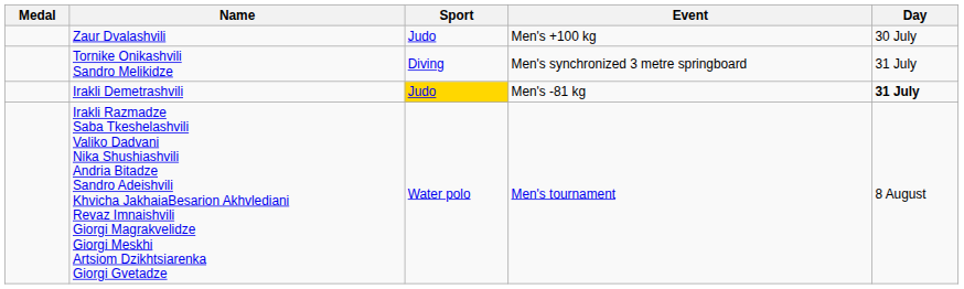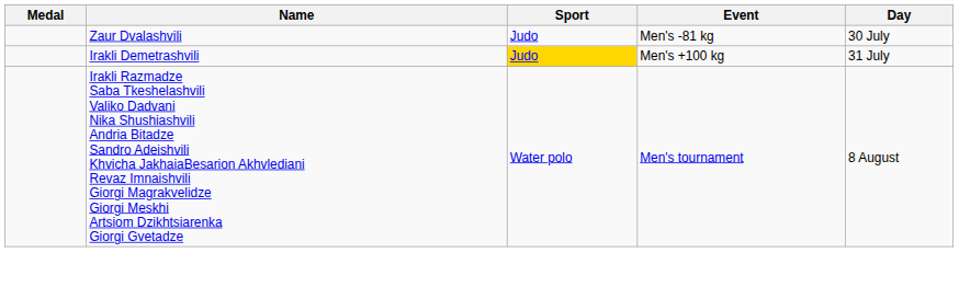 <table class="wikitable sortable" style="font-size: 95%; width:70%">
 <tr>
 <th>Medal</th>
 <th>Name</th>
 <th>Sport</th>
 <th>Event</th>
 <th>Day</th>
 </tr>
 <tr>
 <td></td>
 <td><a href='#'>Zaur Dvalashvili</a></td>
 <td><a href='#'>Judo</a></td>
-<td>Men's +100 kg</td>
+<td>Men's -81 kg</td>
 <td>30 July</td>
-</tr>
-<tr>
-<td></td>
-<td><a href='#'>Tornike Onikashvili</a><br><a href='#'>Sandro Melikidze</a></td>
-<td><a href='#'>Diving</a></td>
-<td>Men's synchronized 3 metre springboard</td>
-<td>31 July</td>
 </tr>
 <tr>
 <td></td>
 <td><a href='#'>Irakli Demetrashvili</a></td>
 <td style="background: gold;"><a href='#'>Judo</a></td>
-<td>Men's -81 kg</td>
-<td><strong>31 July</strong></td>
+<td>Men's +100 kg</td>
+<td>31 July</td>
 </tr>
 <tr>
 <td></td>
 <td><a href='#'>Irakli Razmadze</a><br><a href='#'>Saba Tkeshelashvili</a><br><a href='#'>Valiko Dadvani</a><br><a href='#'>Nika Shushiashvili</a><br><a href='#'>Andria Bitadze</a><br><a href='#'>Sandro Adeishvili</a><br><a href='#'>Khvicha Jakhaia</a><a href='#'>Besarion Akhvlediani</a><br><a href='#'>Revaz Imnaishvili</a><br><a href='#'>Giorgi Magrakvelidze</a><br><a href='#'>Giorgi Meskhi</a><br><a href='#'>Artsiom Dzikhtsiarenka</a><br><a href='#'>Giorgi Gvetadze</a></td>
 <td><a href='#'>Water polo</a></td>
 <td><a href='#'>Men's tournament</a></td>
 <td>8 August</td>
 </tr>
 </table>
